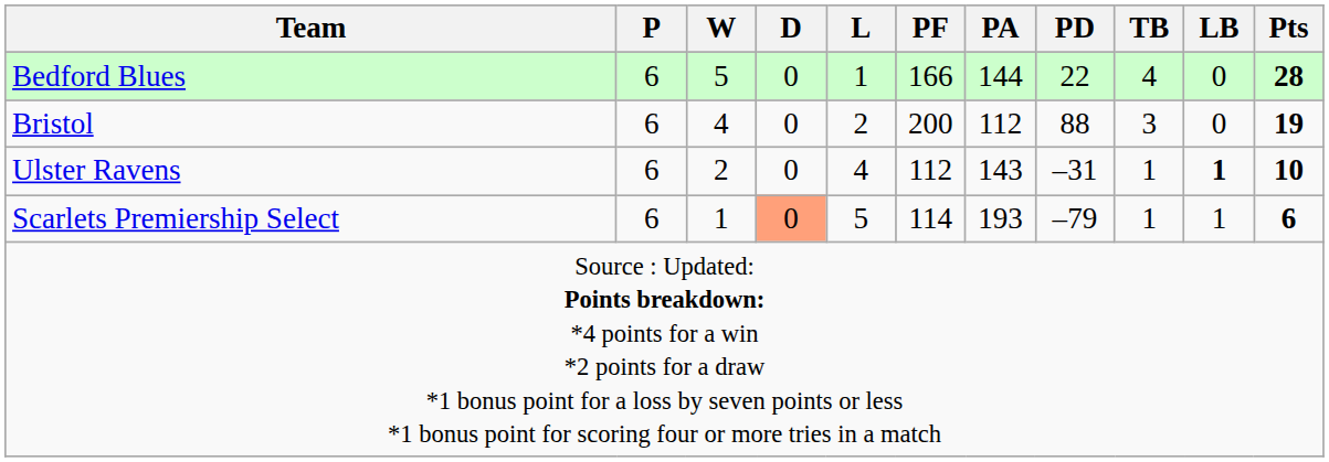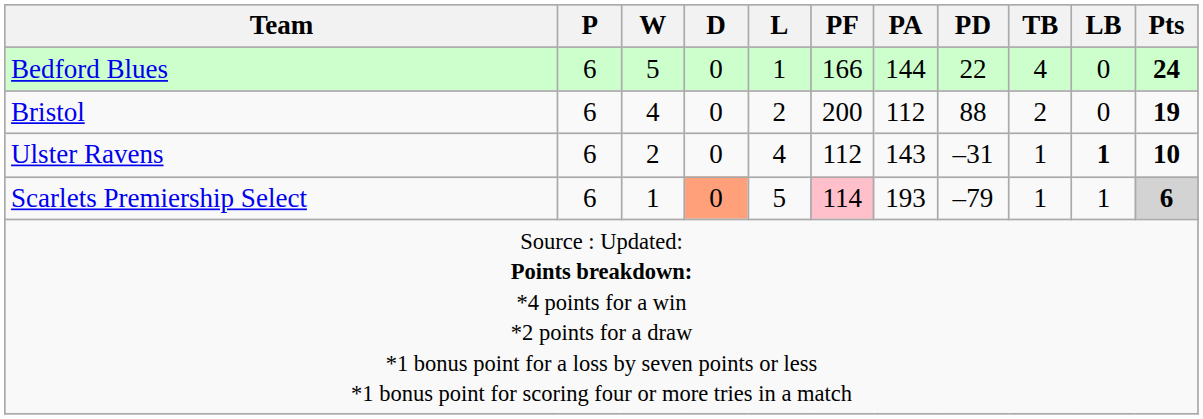 <table class="wikitable" style="text-align: center;">
 <tr>
 <th style="width:320px;">Team</th>
 <th width="30">P</th>
 <th width="30">W</th>
 <th width="30">D</th>
 <th width="30">L</th>
 <th width="30">PF</th>
 <th width="30">PA</th>
 <th width="35">PD</th>
 <th width="30">TB</th>
 <th width="30">LB</th>
 <th width="30">Pts</th>
 </tr>
 <tr style="background:#ccffcc;">
 <td align="left"> <a href='#'>Bedford Blues</a></td>
 <td>6</td>
 <td>5</td>
 <td>0</td>
 <td>1</td>
 <td>166</td>
 <td>144</td>
 <td>22</td>
 <td>4</td>
 <td>0</td>
-<td><strong>28</strong></td>
+<td><strong>24</strong></td>
 </tr>
 <tr>
 <td align="left"> <a href='#'>Bristol</a></td>
 <td>6</td>
 <td>4</td>
 <td>0</td>
 <td>2</td>
 <td>200</td>
 <td>112</td>
 <td>88</td>
-<td>3</td>
+<td>2</td>
 <td>0</td>
 <td><strong>19</strong></td>
 </tr>
 <tr>
 <td align="left"> <a href='#'>Ulster Ravens</a></td>
 <td>6</td>
 <td>2</td>
 <td>0</td>
 <td>4</td>
 <td>112</td>
 <td>143</td>
 <td>–31</td>
 <td>1</td>
 <td><strong>1</strong></td>
 <td><strong>10</strong></td>
 </tr>
 <tr>
 <td align="left"> <a href='#'>Scarlets Premiership Select</a></td>
 <td>6</td>
 <td>1</td>
 <td style="background: lightsalmon;">0</td>
 <td>5</td>
-<td>114</td>
+<td style="background: pink;">114</td>
 <td>193</td>
 <td>–79</td>
 <td>1</td>
 <td>1</td>
-<td><strong>6</strong></td>
+<td style="background: lightgrey;"><strong>6</strong></td>
 </tr>
 <tr>
 </tr>
 <tr |align=left|>
 <td colspan="13" style="border:0px"><small> Source :  Updated: <br><strong>Points breakdown:</strong><br>*4 points for a win<br>*2 points for a draw<br>*1 bonus point for a loss by seven points or less<br>*1 bonus point for scoring four or more tries in a match</small></td>
 </tr>
 </table>
